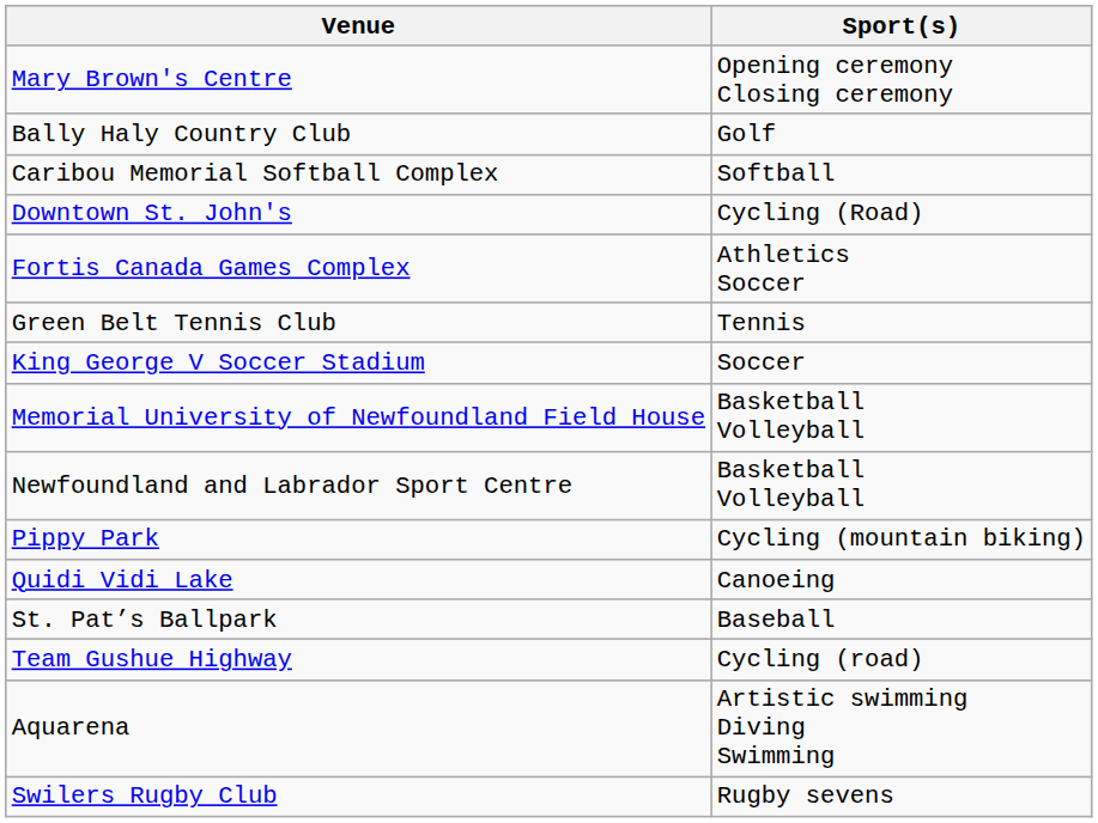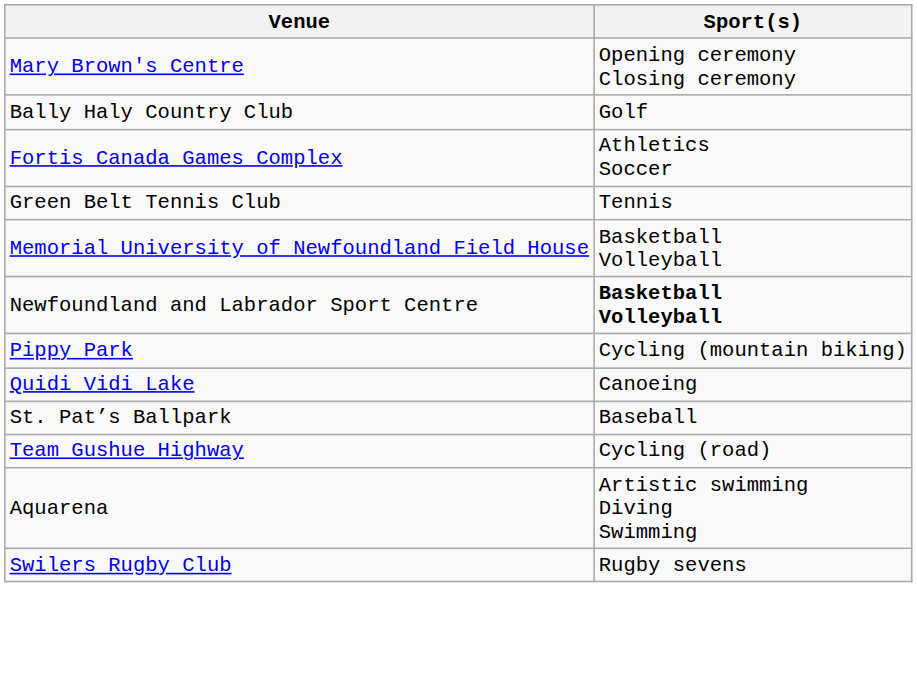 <table class="wikitable sortable">
 <tr>
 <th>Venue</th>
 <th>Sport(s)</th>
 </tr>
 <tr>
 <td><a href='#'>Mary Brown's Centre</a></td>
 <td>Opening ceremony<br>Closing ceremony</td>
 </tr>
 <tr>
 <td>Bally Haly Country Club</td>
 <td>Golf</td>
 </tr>
 <tr>
-<td>Caribou Memorial Softball Complex</td>
-<td>Softball</td>
-</tr>
-<tr>
-<td><a href='#'>Downtown St. John's</a></td>
-<td>Cycling (Road)</td>
-</tr>
-<tr>
 <td><a href='#'>Fortis Canada Games Complex</a></td>
 <td>Athletics<br>Soccer</td>
 </tr>
 <tr>
 <td>Green Belt Tennis Club</td>
 <td>Tennis</td>
 </tr>
 <tr>
-<td><a href='#'>King George V Soccer Stadium</a></td>
-<td>Soccer</td>
-</tr>
-<tr>
 <td><a href='#'>Memorial University of Newfoundland Field House</a></td>
 <td>Basketball<br>Volleyball</td>
 </tr>
 <tr>
 <td>Newfoundland and Labrador Sport Centre</td>
-<td>Basketball<br>Volleyball</td>
+<td><strong>Basketball<br>Volleyball</strong></td>
 </tr>
 <tr>
 <td><a href='#'>Pippy Park</a></td>
 <td>Cycling (mountain biking)</td>
 </tr>
 <tr>
 <td><a href='#'>Quidi Vidi Lake</a></td>
 <td>Canoeing</td>
 </tr>
 <tr>
 <td>St. Pat’s Ballpark</td>
 <td>Baseball</td>
 </tr>
 <tr>
 <td><a href='#'>Team Gushue Highway</a></td>
 <td>Cycling (road)</td>
 </tr>
 <tr>
 <td>Aquarena</td>
 <td>Artistic swimming<br>Diving<br>Swimming</td>
 </tr>
 <tr>
 <td><a href='#'>Swilers Rugby Club</a></td>
 <td>Rugby sevens</td>
 </tr>
 </table>
